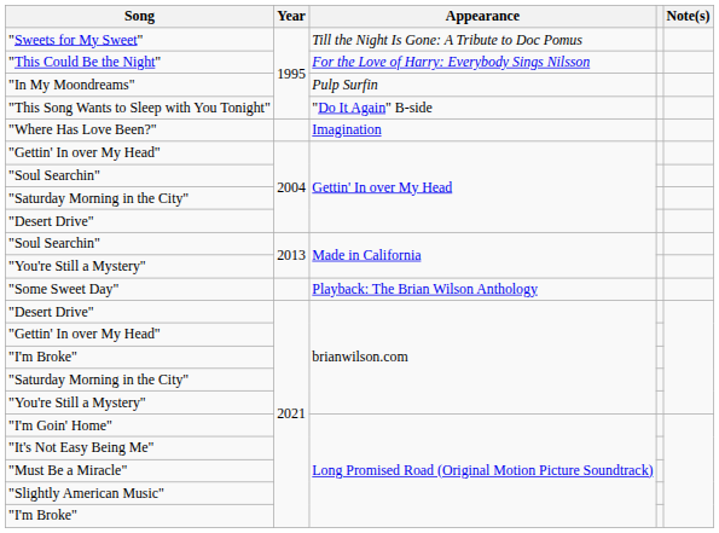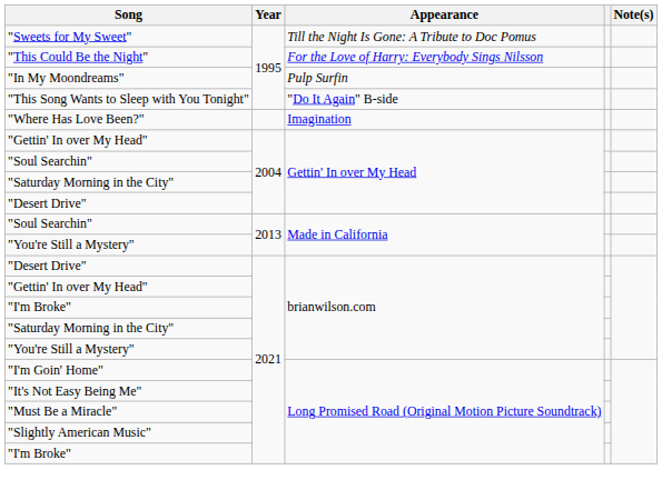 <table class="wikitable sortable" border="1">
 <tr>
 <th>Song</th>
 <th>Year</th>
 <th>Appearance</th>
 <th></th>
 <th class="unsortable">Note(s)</th>
 </tr>
 <tr>
 <td>"<a href='#'>Sweets for My Sweet</a>"</td>
 <td rowspan="4" style="text-align:center;">1995</td>
 <td><em>Till the Night Is Gone: A Tribute to Doc Pomus</em></td>
 <td></td>
 <td></td>
 </tr>
 <tr>
 <td>"<a href='#'>This Could Be the Night</a>"</td>
 <td><em><a href='#'>For the Love of Harry: Everybody Sings Nilsson</a></em></td>
 <td></td>
 <td></td>
 </tr>
 <tr>
 <td>"In My Moondreams"</td>
 <td><em>Pulp Surfin<strong></td>
 <td></td>
 <td></td>
 </tr>
 <tr>
 <td>"This Song Wants to Sleep with You Tonight"</td>
 <td>"<a href='#'>Do It Again</a>" B-side</td>
 <td></td>
 <td></td>
 </tr>
 <tr>
 <td>"Where Has Love Been?"</td>
 <td></td>
 <td></em><a href='#'>Imagination</a><em></td>
 <td></td>
 <td></td>
 </tr>
 <tr>
 <td>"Gettin' In over My Head"</td>
 <td rowspan="4" style="text-align:center;">2004</td>
 <td rowspan="4"></em><a href='#'>Gettin' In over My Head</a><em></td>
 <td></td>
 <td></td>
 </tr>
 <tr>
 <td>"Soul Searchin"</td>
 <td></td>
 <td></td>
 </tr>
 <tr>
 <td>"Saturday Morning in the City"</td>
 <td></td>
 <td></td>
 </tr>
 <tr>
 <td>"Desert Drive"</td>
 <td></td>
 <td><br></td>
 </tr>
 <tr>
 <td>"Soul Searchin"</td>
 <td rowspan="2" style="text-align:center;">2013</td>
 <td rowspan="2"></em><a href='#'>Made in California</a><em></td>
 <td></td>
 <td></td>
 </tr>
 <tr>
 <td>"You're Still a Mystery"</td>
 <td></td>
 <td></td>
 </tr>
 <tr>
-<td>"Some Sweet Day"</td>
-<td></td>
-<td></em><a href='#'>Playback: The Brian Wilson Anthology</a><em></td>
-<td></td>
-<td></td>
-</tr>
-<tr>
 <td>"Desert Drive"</td>
 <td rowspan="10" style="text-align:center;">2021</td>
 <td rowspan="5">brianwilson.com</td>
 <td></td>
 <td rowspan="5"></td>
 </tr>
 <tr>
 <td>"Gettin' In over My Head"</td>
 <td></td>
 </tr>
 <tr>
 <td>"I'm Broke"</td>
 <td></td>
 </tr>
 <tr>
 <td>"Saturday Morning in the City"</td>
 <td></td>
 </tr>
 <tr>
 <td>"You're Still a Mystery"</td>
 <td></td>
 </tr>
 <tr>
 <td>"I'm Goin' Home"</td>
 <td rowspan="5"></em><a href='#'>Long Promised Road (Original Motion Picture Soundtrack)</a><em></td>
 <td></td>
 <td rowspan="5"></td>
 </tr>
 <tr>
 <td>"It's Not Easy Being Me"</td>
 <td></td>
 </tr>
 <tr>
 <td>"Must Be a Miracle"</td>
 <td></td>
 </tr>
 <tr>
 <td>"Slightly American Music"</td>
 <td></td>
 </tr>
 <tr>
 <td>"I'm Broke"</td>
 <td></td>
 </tr>
 </table>
